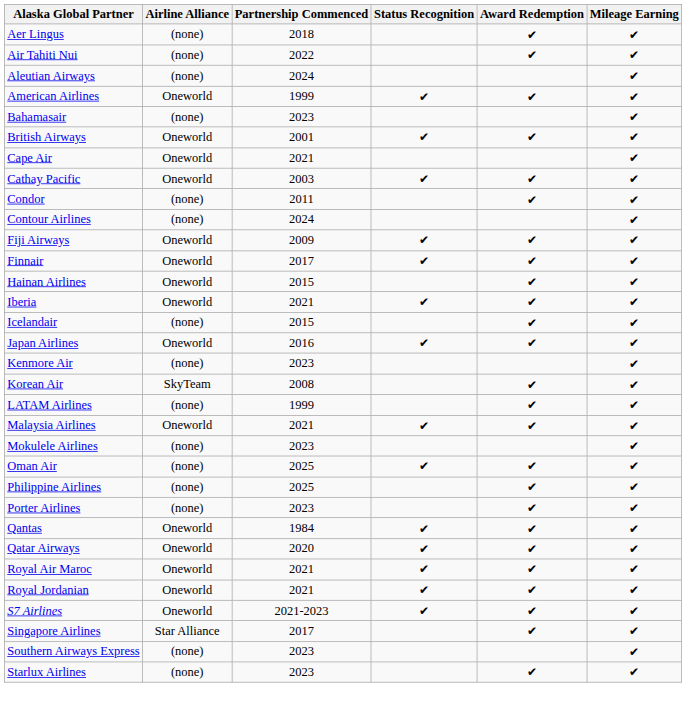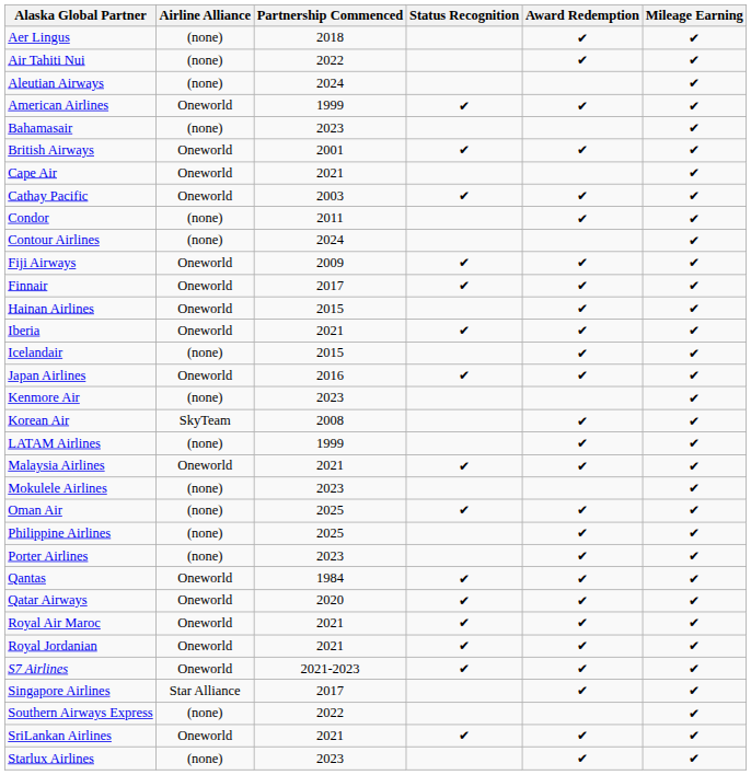 <table class="wikitable sortable toccolours">
 <tr>
 <th style="bgcolor="silver" width:160px;">Alaska Global Partner</th>
 <th style="bgcolor="silver" width:50px;">Airline Alliance</th>
 <th style="bgcolor="silver" width:50px;">Partnership Commenced</th>
 <th style="bgcolor="silver" width:10px;">Status Recognition</th>
 <th style="bgcolor="silver" width:10px;">Award Redemption</th>
 <th style="bgcolor="silver" width:10px;">Mileage Earning</th>
 </tr>
 <tr>
 <td> <a href='#'>Aer Lingus</a></td>
 <td align=center>(none)</td>
 <td align=center>2018</td>
 <td align=center></td>
 <td align=center>✔</td>
 <td align=center>✔</td>
 </tr>
 <tr>
 <td> <a href='#'>Air Tahiti Nui</a></td>
 <td align=center>(none)</td>
 <td align=center>2022</td>
 <td align=center></td>
 <td align=center>✔</td>
 <td align=center>✔</td>
 </tr>
 <tr>
 <td> <a href='#'>Aleutian Airways</a></td>
 <td align=center>(none)</td>
 <td align=center>2024</td>
 <td align=center></td>
 <td align=center></td>
 <td align=center>✔</td>
 </tr>
 <tr>
 <td> <a href='#'>American Airlines</a></td>
 <td align=center>Oneworld</td>
 <td align=center>1999</td>
 <td align=center>✔</td>
 <td align=center>✔</td>
 <td align=center>✔</td>
 </tr>
 <tr>
 <td> <a href='#'>Bahamasair</a></td>
 <td align=center>(none)</td>
 <td align=center>2023</td>
 <td align=center></td>
 <td align=center></td>
 <td align=center>✔</td>
 </tr>
 <tr>
 <td> <a href='#'>British Airways</a></td>
 <td align=center>Oneworld</td>
 <td align=center>2001</td>
 <td align=center>✔</td>
 <td align=center>✔</td>
 <td align=center>✔</td>
 </tr>
 <tr>
 <td> <a href='#'>Cape Air</a></td>
 <td align=center>Oneworld</td>
 <td align=center>2021</td>
 <td align=center></td>
 <td align=center></td>
 <td align=center>✔</td>
 </tr>
 <tr>
 <td> <a href='#'>Cathay Pacific</a></td>
 <td align=center>Oneworld</td>
 <td align=center>2003</td>
 <td align=center>✔</td>
 <td align=center>✔</td>
 <td align=center>✔</td>
 </tr>
 <tr>
 <td> <a href='#'>Condor</a></td>
 <td align=center>(none)</td>
 <td align=center>2011</td>
 <td align=center></td>
 <td align=center>✔</td>
 <td align=center>✔</td>
 </tr>
 <tr>
 <td> <a href='#'>Contour Airlines</a></td>
 <td align=center>(none)</td>
 <td align=center>2024</td>
 <td align=center></td>
 <td align=center></td>
 <td align=center>✔</td>
 </tr>
 <tr>
 <td> <a href='#'>Fiji Airways</a></td>
 <td align=center>Oneworld</td>
 <td align=center>2009</td>
 <td align=center>✔</td>
 <td align=center>✔</td>
 <td align=center>✔</td>
 </tr>
 <tr>
 <td> <a href='#'>Finnair</a></td>
 <td align=center>Oneworld</td>
 <td align=center>2017</td>
 <td align=center>✔</td>
 <td align=center>✔</td>
 <td align=center>✔</td>
 </tr>
 <tr>
 <td> <a href='#'>Hainan Airlines</a></td>
 <td align=center>Oneworld</td>
 <td align=center>2015</td>
 <td align=center></td>
 <td align=center>✔</td>
 <td align=center>✔</td>
 </tr>
 <tr>
 <td> <a href='#'>Iberia</a></td>
 <td align=center>Oneworld</td>
 <td align=center>2021</td>
 <td align=center>✔</td>
 <td align=center>✔</td>
 <td align=center>✔</td>
 </tr>
 <tr>
 <td> <a href='#'>Icelandair</a></td>
 <td align=center>(none)</td>
 <td align=center>2015</td>
 <td align=center></td>
 <td align=center>✔</td>
 <td align=center>✔</td>
 </tr>
 <tr>
 <td> <a href='#'>Japan Airlines</a></td>
 <td align=center>Oneworld</td>
 <td align=center>2016</td>
 <td align=center>✔</td>
 <td align=center>✔</td>
 <td align=center>✔</td>
 </tr>
 <tr>
 <td> <a href='#'>Kenmore Air</a></td>
 <td align=center>(none)</td>
 <td align=center>2023</td>
 <td align=center></td>
 <td align=center></td>
 <td align=center>✔</td>
 </tr>
 <tr>
 <td> <a href='#'>Korean Air</a></td>
 <td align=center>SkyTeam</td>
 <td align=center>2008</td>
 <td align=center></td>
 <td align=center>✔</td>
 <td align=center>✔</td>
 </tr>
 <tr>
 <td> <a href='#'>LATAM Airlines</a></td>
 <td align=center>(none)</td>
 <td align=center>1999</td>
 <td align=center></td>
 <td align=center>✔</td>
 <td align=center>✔</td>
 </tr>
 <tr>
 <td> <a href='#'>Malaysia Airlines</a></td>
 <td align=center>Oneworld</td>
 <td align=center>2021</td>
 <td align=center>✔</td>
 <td align=center>✔</td>
 <td align=center>✔</td>
 </tr>
 <tr>
 <td> <a href='#'>Mokulele Airlines</a></td>
 <td align=center>(none)</td>
 <td align=center>2023</td>
 <td align=center></td>
 <td align=center></td>
 <td align=center>✔</td>
 </tr>
 <tr>
 <td> <a href='#'>Oman Air</a></td>
 <td align=center>(none)</td>
 <td align=center>2025</td>
 <td align=center>✔</td>
 <td align=center>✔</td>
 <td align=center>✔</td>
 </tr>
 <tr>
 <td> <a href='#'>Philippine Airlines</a></td>
 <td align=center>(none)</td>
 <td align=center>2025</td>
 <td align=center></td>
 <td align=center>✔</td>
 <td align=center>✔</td>
 </tr>
 <tr>
 <td> <a href='#'>Porter Airlines</a></td>
 <td align=center>(none)</td>
 <td align=center>2023</td>
 <td align=center></td>
 <td align=center>✔</td>
 <td align=center>✔</td>
 </tr>
 <tr>
 <td> <a href='#'>Qantas</a></td>
 <td align=center>Oneworld</td>
 <td align=center>1984</td>
 <td align=center>✔</td>
 <td align=center>✔</td>
 <td align=center>✔</td>
 </tr>
 <tr>
 <td> <a href='#'>Qatar Airways</a></td>
 <td align=center>Oneworld</td>
 <td align=center>2020</td>
 <td align=center>✔</td>
 <td align=center>✔</td>
 <td align=center>✔</td>
 </tr>
 <tr>
 <td> <a href='#'>Royal Air Maroc</a></td>
 <td align=center>Oneworld</td>
 <td align=center>2021</td>
 <td align=center>✔</td>
 <td align=center>✔</td>
 <td align=center>✔</td>
 </tr>
 <tr>
 <td> <a href='#'>Royal Jordanian</a></td>
 <td align=center>Oneworld</td>
 <td align=center>2021</td>
 <td align=center>✔</td>
 <td align=center>✔</td>
 <td align=center>✔</td>
 </tr>
 <tr>
 <td> <em><a href='#'>S7 Airlines</a></em></td>
 <td align=center>Oneworld</td>
 <td align=center>2021-2023</td>
 <td align=center>✔</td>
 <td align=center>✔</td>
 <td align=center>✔</td>
 </tr>
 <tr>
 <td> <a href='#'>Singapore Airlines</a></td>
 <td align=center>Star Alliance</td>
 <td align=center>2017</td>
 <td align=center></td>
 <td align=center>✔</td>
 <td align=center>✔</td>
 </tr>
 <tr>
 <td> <a href='#'>Southern Airways Express</a></td>
 <td align=center>(none)</td>
-<td align=center>2023</td>
+<td align=center>2022</td>
 <td align=center></td>
 <td align=center></td>
+<td align=center>✔</td>
+</tr>
+<tr>
+<td> <a href='#'>SriLankan Airlines</a></td>
+<td align=center>Oneworld</td>
+<td align=center>2021</td>
+<td align=center>✔</td>
+<td align=center>✔</td>
 <td align=center>✔</td>
 </tr>
 <tr>
 <td> <a href='#'>Starlux Airlines</a></td>
 <td align=center>(none)</td>
 <td align=center>2023</td>
 <td align=center></td>
 <td align=center>✔</td>
 <td align=center>✔</td>
 </tr>
 </table>
